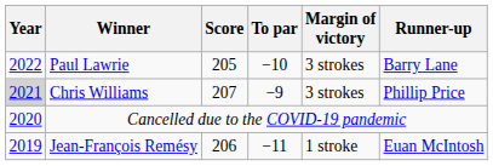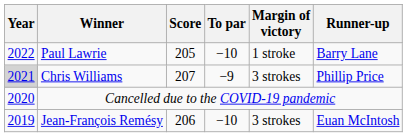 <table class="wikitable" style="font-size:95%">
 <tr>
 <th>Year</th>
 <th>Winner</th>
 <th>Score</th>
 <th>To par</th>
 <th>Margin of<br>victory</th>
 <th>Runner-up</th>
 </tr>
 <tr>
 <td><a href='#'>2022</a></td>
 <td> <a href='#'>Paul Lawrie</a></td>
 <td align=center>205</td>
 <td align=center>−10</td>
-<td>3 strokes</td>
+<td>1 stroke</td>
 <td> <a href='#'>Barry Lane</a></td>
 </tr>
 <tr>
 <td style="background: lightgrey;"><a href='#'>2021</a></td>
 <td> <a href='#'>Chris Williams</a></td>
 <td align=center>207</td>
 <td align=center>−9</td>
 <td>3 strokes</td>
 <td> <a href='#'>Phillip Price</a></td>
 </tr>
 <tr>
 <td><a href='#'>2020</a></td>
 <td colspan=5 align=center><em>Cancelled due to the <a href='#'>COVID-19 pandemic</a></em></td>
 </tr>
 <tr>
 <td><a href='#'>2019</a></td>
 <td> <a href='#'>Jean-François Remésy</a></td>
 <td align=center>206</td>
-<td align=center>−11</td>
-<td>1 stroke</td>
+<td align=center>−10</td>
+<td>3 strokes</td>
 <td> <a href='#'>Euan McIntosh</a></td>
 </tr>
 </table>
